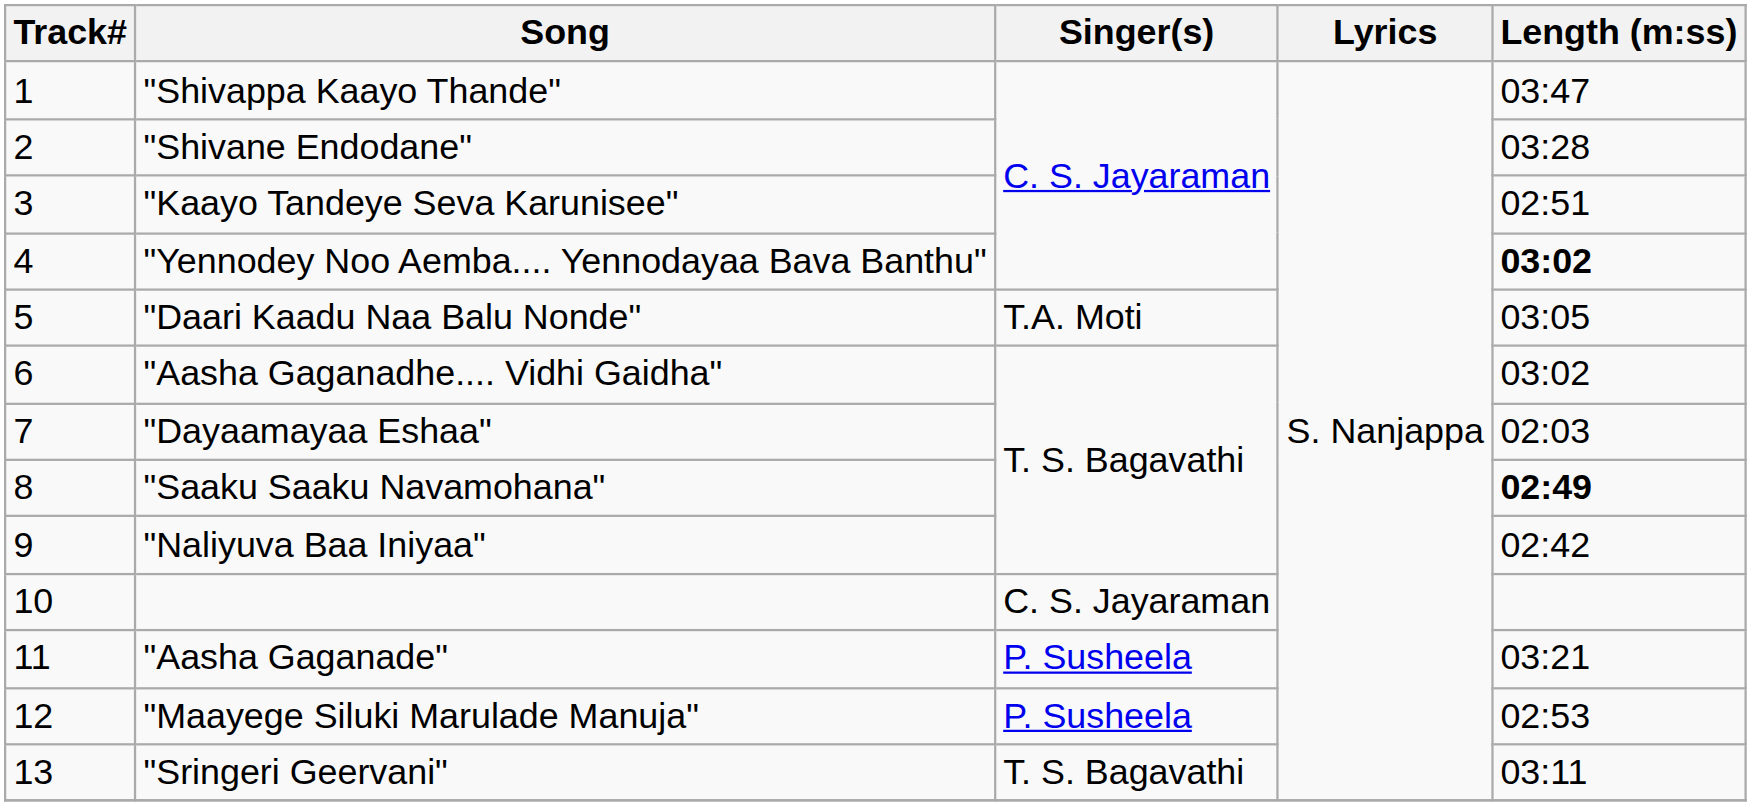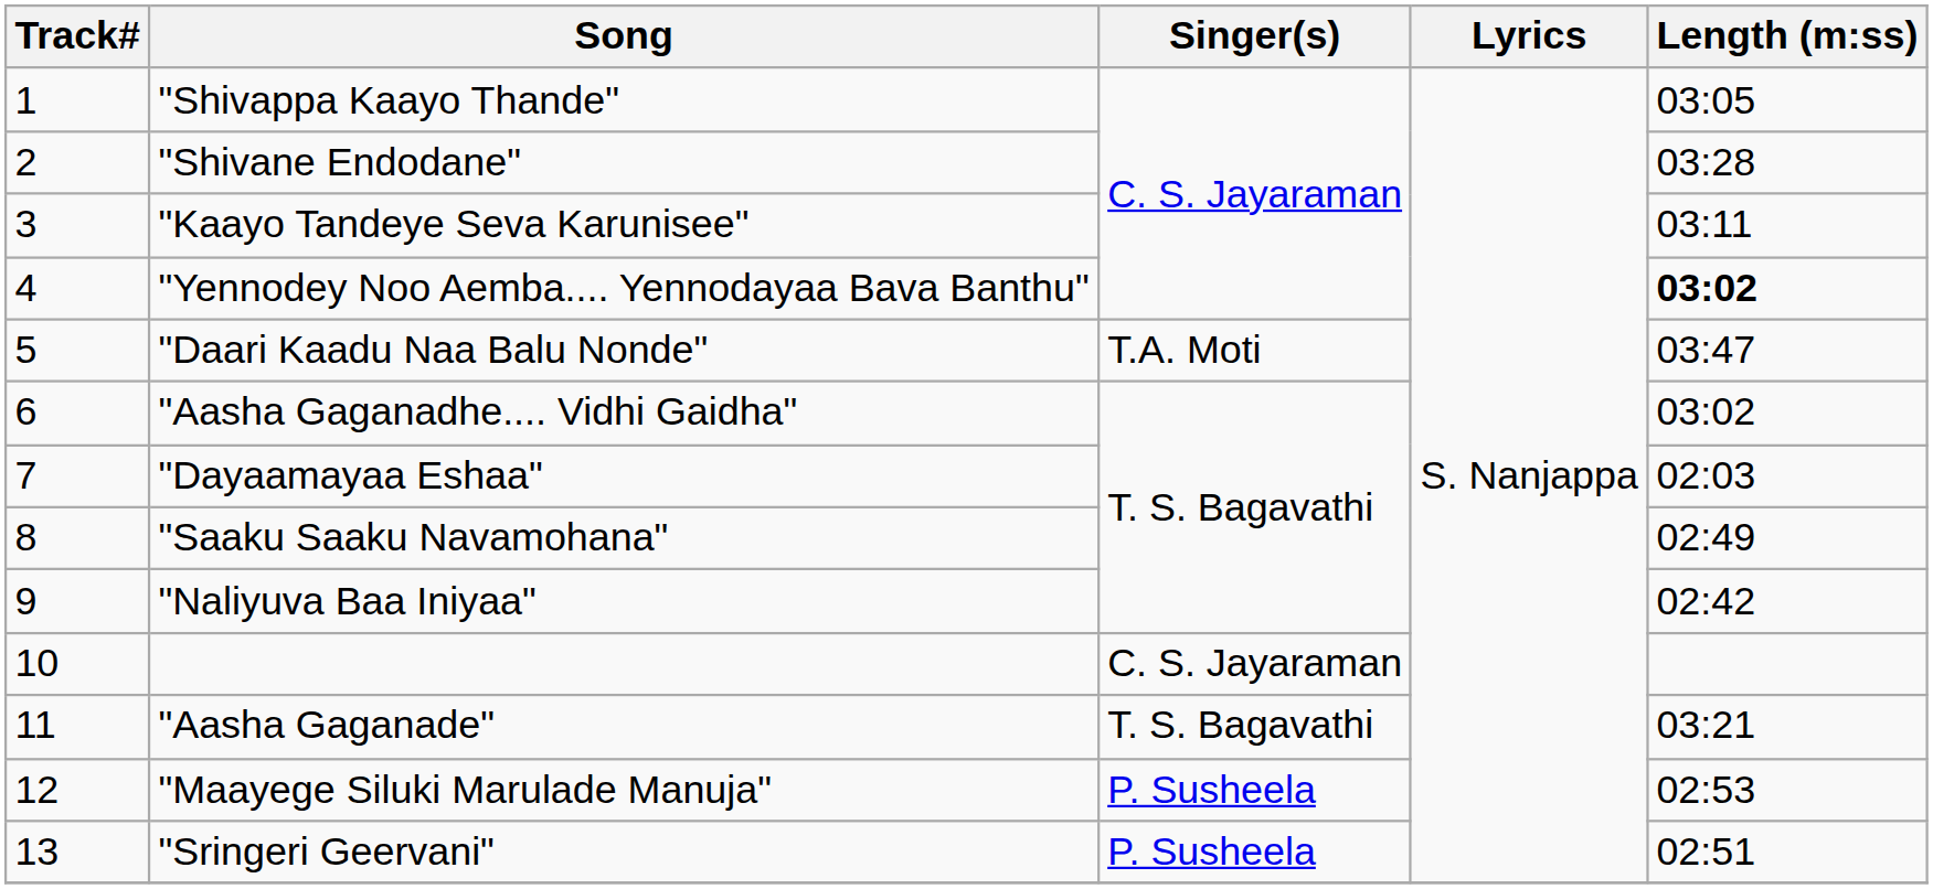 <table class="wikitable">
 <tr>
 <th>Track#</th>
 <th>Song</th>
 <th>Singer(s)</th>
 <th>Lyrics</th>
 <th>Length (m:ss)</th>
 </tr>
 <tr>
 <td>1</td>
 <td>"Shivappa Kaayo Thande"</td>
 <td rowspan="4"><a href='#'>C. S. Jayaraman</a></td>
 <td rowspan=13>S. Nanjappa</td>
-<td>03:47</td>
+<td>03:05</td>
 </tr>
 <tr>
 <td>2</td>
 <td>"Shivane Endodane"</td>
 <td>03:28</td>
 </tr>
 <tr>
 <td>3</td>
 <td>"Kaayo Tandeye Seva Karunisee"</td>
-<td>02:51</td>
+<td>03:11</td>
 </tr>
 <tr>
 <td>4</td>
 <td>"Yennodey Noo Aemba.... Yennodayaa Bava Banthu"</td>
 <td><strong>03:02</strong></td>
 </tr>
 <tr>
 <td>5</td>
 <td>"Daari Kaadu Naa Balu Nonde"</td>
 <td>T.A. Moti</td>
-<td>03:05</td>
+<td>03:47</td>
 </tr>
 <tr>
 <td>6</td>
 <td>"Aasha Gaganadhe.... Vidhi Gaidha"</td>
 <td rowspan="4">T. S. Bagavathi</td>
 <td>03:02</td>
 </tr>
 <tr>
 <td>7</td>
 <td>"Dayaamayaa Eshaa"</td>
 <td>02:03</td>
 </tr>
 <tr>
 <td>8</td>
 <td>"Saaku Saaku Navamohana"</td>
-<td><strong>02:49</strong></td>
+<td>02:49</td>
 </tr>
 <tr>
 <td>9</td>
 <td>"Naliyuva Baa Iniyaa"</td>
 <td>02:42</td>
 </tr>
 <tr>
 <td>10</td>
 <td></td>
 <td>C. S. Jayaraman</td>
 <td></td>
 </tr>
 <tr>
 <td>11</td>
 <td>"Aasha Gaganade"</td>
-<td><a href='#'>P. Susheela</a></td>
+<td>T. S. Bagavathi</td>
 <td>03:21</td>
 </tr>
 <tr>
 <td>12</td>
 <td>"Maayege Siluki Marulade Manuja"</td>
 <td><a href='#'>P. Susheela</a></td>
 <td>02:53</td>
 </tr>
 <tr>
 <td>13</td>
 <td>"Sringeri Geervani"</td>
-<td>T. S. Bagavathi</td>
-<td>03:11</td>
+<td><a href='#'>P. Susheela</a></td>
+<td>02:51</td>
 </tr>
 <tr>
 </tr>
 </table>
